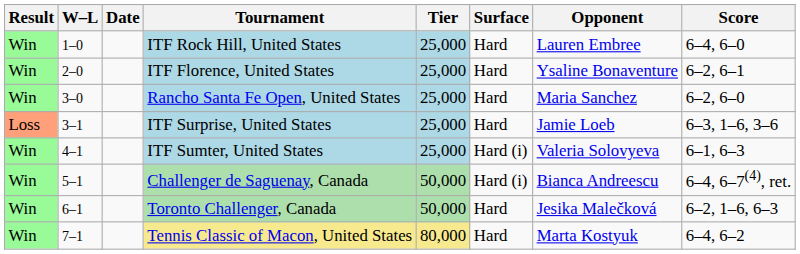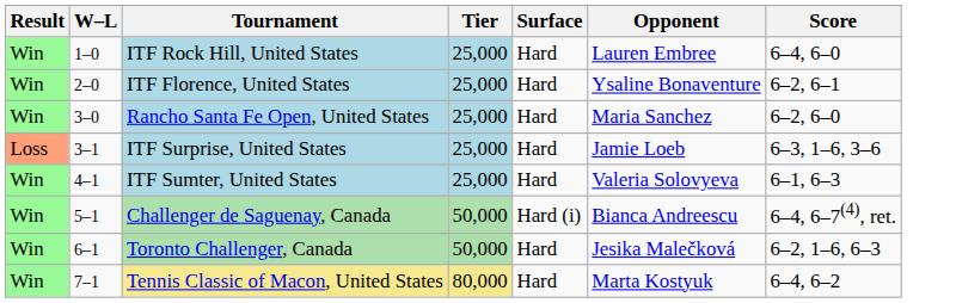 <table class="sortable wikitable">
 <tr>
 <th>Result</th>
 <th class="unsortable">W–L</th>
-<th>Date</th>
 <th>Tournament</th>
 <th>Tier</th>
 <th>Surface</th>
 <th>Opponent</th>
 <th class="unsortable">Score</th>
 </tr>
 <tr>
 <td style="background:#98fb98;">Win</td>
 <td><small>1–0</small></td>
-<td></td>
 <td style="background:lightblue;">ITF Rock Hill, United States</td>
 <td style="background:lightblue;">25,000</td>
 <td>Hard</td>
 <td> <a href='#'>Lauren Embree</a></td>
 <td>6–4, 6–0</td>
 </tr>
 <tr>
 <td style="background:#98fb98;">Win</td>
 <td><small>2–0</small></td>
-<td></td>
 <td style="background:lightblue;">ITF Florence, United States</td>
 <td style="background:lightblue;">25,000</td>
 <td>Hard</td>
 <td> <a href='#'>Ysaline Bonaventure</a></td>
 <td>6–2, 6–1</td>
 </tr>
 <tr>
 <td style="background:#98fb98;">Win</td>
 <td><small>3–0</small></td>
-<td></td>
 <td style="background:lightblue;"><a href='#'>Rancho Santa Fe Open</a>, United States</td>
 <td style="background:lightblue;">25,000</td>
 <td>Hard</td>
 <td> <a href='#'>Maria Sanchez</a></td>
 <td>6–2, 6–0</td>
 </tr>
 <tr>
 <td style="background:#ffa07a;">Loss</td>
 <td><small>3–1</small></td>
-<td></td>
 <td style="background:lightblue;">ITF Surprise, United States</td>
 <td style="background:lightblue;">25,000</td>
 <td>Hard</td>
 <td> <a href='#'>Jamie Loeb</a></td>
 <td>6–3, 1–6, 3–6</td>
 </tr>
 <tr>
 <td style="background:#98fb98;">Win</td>
 <td><small>4–1</small></td>
-<td></td>
 <td style="background:lightblue;">ITF Sumter, United States</td>
 <td style="background:lightblue;">25,000</td>
-<td>Hard (i)</td>
+<td>Hard</td>
 <td> <a href='#'>Valeria Solovyeva</a></td>
 <td>6–1, 6–3</td>
 </tr>
 <tr>
 <td style="background:#98fb98;">Win</td>
 <td><small>5–1</small></td>
-<td><a href='#'></a></td>
 <td style="background:#addfad;"><a href='#'>Challenger de Saguenay</a>, Canada</td>
 <td style="background:#addfad;">50,000</td>
 <td>Hard (i)</td>
 <td> <a href='#'>Bianca Andreescu</a></td>
 <td>6–4, 6–7<sup>(4)</sup>, ret.</td>
 </tr>
 <tr>
 <td style="background:#98fb98;">Win</td>
 <td><small>6–1</small></td>
-<td><a href='#'></a></td>
 <td style="background:#addfad;"><a href='#'>Toronto Challenger</a>, Canada</td>
 <td style="background:#addfad;">50,000</td>
 <td>Hard</td>
 <td> <a href='#'>Jesika Malečková</a></td>
 <td>6–2, 1–6, 6–3</td>
 </tr>
 <tr>
 <td style="background:#98fb98;">Win</td>
 <td><small>7–1</small></td>
-<td><a href='#'></a></td>
 <td bgcolor="f7e98e"><a href='#'>Tennis Classic of Macon</a>, United States</td>
 <td bgcolor="f7e98e">80,000</td>
 <td>Hard</td>
 <td> <a href='#'>Marta Kostyuk</a></td>
 <td>6–4, 6–2</td>
 </tr>
 </table>
